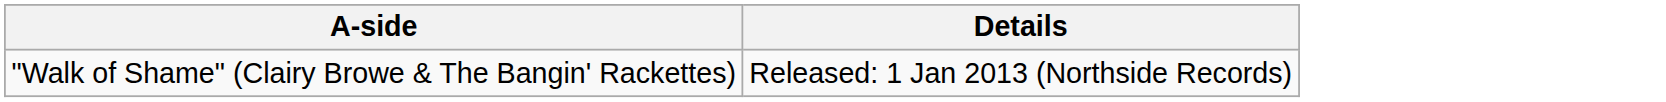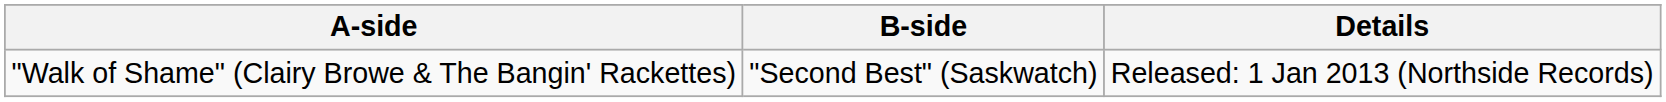 <table class="wikitable">
 <tr>
 <th>A-side</th>
+<th>B-side</th>
 <th>Details</th>
 </tr>
 <tr>
 <td>"Walk of Shame" (Clairy Browe & The Bangin' Rackettes)</td>
+<td>"Second Best" (Saskwatch)</td>
 <td>Released: 1 Jan 2013 (Northside Records)</td>
 </tr>
 </table>
